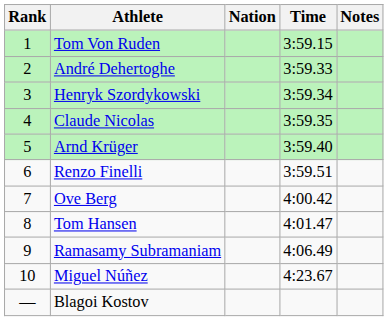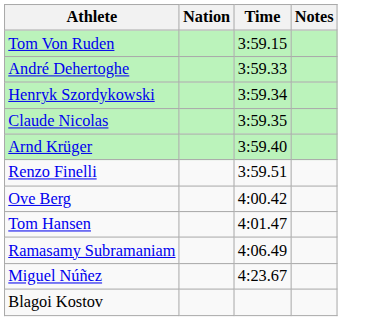 <table class="wikitable sortable" style="text-align:center">
 <tr>
-<th>Rank</th>
 <th>Athlete</th>
 <th>Nation</th>
 <th>Time</th>
 <th>Notes</th>
 </tr>
 <tr bgcolor=bbf3bb>
-<td>1</td>
 <td align=left><a href='#'>Tom Von Ruden</a></td>
 <td align=left></td>
 <td>3:59.15</td>
 <td></td>
 </tr>
 <tr bgcolor=bbf3bb>
-<td>2</td>
 <td align=left><a href='#'>André Dehertoghe</a></td>
 <td align=left></td>
 <td>3:59.33</td>
 <td></td>
 </tr>
 <tr bgcolor=bbf3bb>
-<td>3</td>
 <td align=left><a href='#'>Henryk Szordykowski</a></td>
 <td align=left></td>
 <td>3:59.34</td>
 <td></td>
 </tr>
 <tr bgcolor=bbf3bb>
-<td>4</td>
 <td align=left><a href='#'>Claude Nicolas</a></td>
 <td align=left></td>
 <td>3:59.35</td>
 <td></td>
 </tr>
 <tr bgcolor=bbf3bb>
-<td>5</td>
 <td align=left><a href='#'>Arnd Krüger</a></td>
 <td align=left></td>
 <td>3:59.40</td>
 <td></td>
 </tr>
 <tr>
-<td>6</td>
 <td align=left><a href='#'>Renzo Finelli</a></td>
 <td align=left></td>
 <td>3:59.51</td>
 <td></td>
 </tr>
 <tr>
-<td>7</td>
 <td align=left><a href='#'>Ove Berg</a></td>
 <td align=left></td>
 <td>4:00.42</td>
 <td></td>
 </tr>
 <tr>
-<td>8</td>
 <td align=left><a href='#'>Tom Hansen</a></td>
 <td align=left></td>
 <td>4:01.47</td>
 <td></td>
 </tr>
 <tr>
-<td>9</td>
 <td align=left><a href='#'>Ramasamy Subramaniam</a></td>
 <td align=left></td>
 <td>4:06.49</td>
 <td></td>
 </tr>
 <tr>
-<td>10</td>
 <td align=left><a href='#'>Miguel Núñez</a></td>
 <td align=left></td>
 <td>4:23.67</td>
 <td></td>
 </tr>
 <tr>
-<td data-sort-value=11>—</td>
 <td align=left>Blagoi Kostov</td>
 <td align=left></td>
 <td></td>
 <td></td>
 </tr>
 </table>
